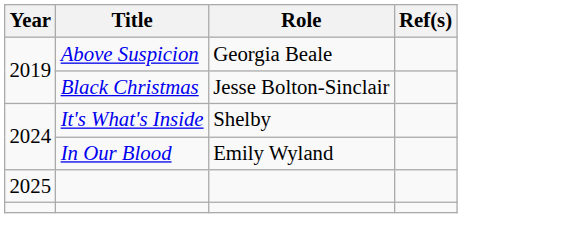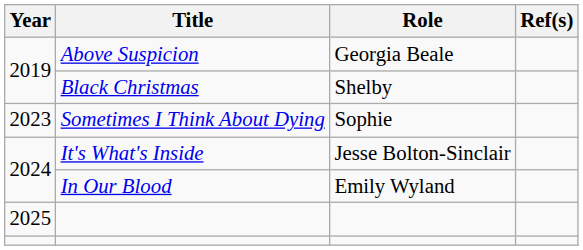 <table class="wikitable">
 <tr>
 <th>Year</th>
 <th>Title</th>
 <th>Role</th>
 <th>Ref(s)</th>
 </tr>
 <tr>
 <td rowspan="2">2019</td>
 <td><em><a href='#'>Above Suspicion</a></em></td>
 <td>Georgia Beale</td>
 <td></td>
 </tr>
 <tr>
 <td><em><a href='#'>Black Christmas</a></em></td>
-<td>Jesse Bolton-Sinclair</td>
+<td>Shelby</td>
+<td></td>
+</tr>
+<tr>
+<td>2023</td>
+<td><em><a href='#'>Sometimes I Think About Dying</a></em></td>
+<td>Sophie</td>
 <td></td>
 </tr>
 <tr>
 <td rowspan="2">2024</td>
 <td><em><a href='#'>It's What's Inside</a></em></td>
-<td>Shelby</td>
+<td>Jesse Bolton-Sinclair</td>
 <td></td>
 </tr>
 <tr>
 <td><em><a href='#'>In Our Blood</a></em></td>
 <td>Emily Wyland</td>
 <td></td>
 </tr>
 <tr>
 <td>2025</td>
 <td></td>
 <td></td>
 <td></td>
 </tr>
 <tr>
 <td></td>
 <td></td>
 <td></td>
 <td></td>
 </tr>
 </table>
